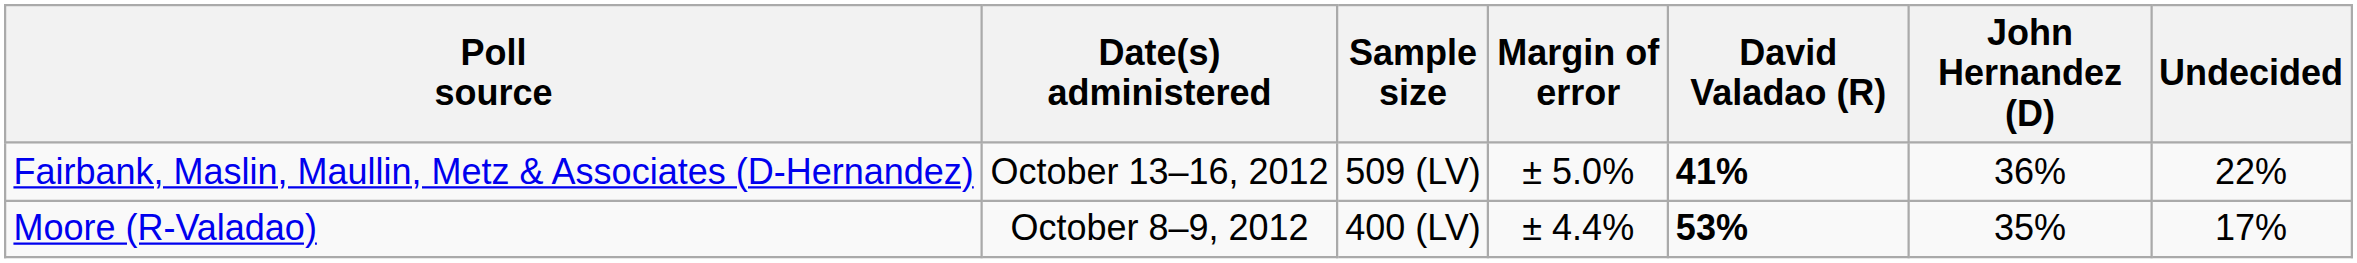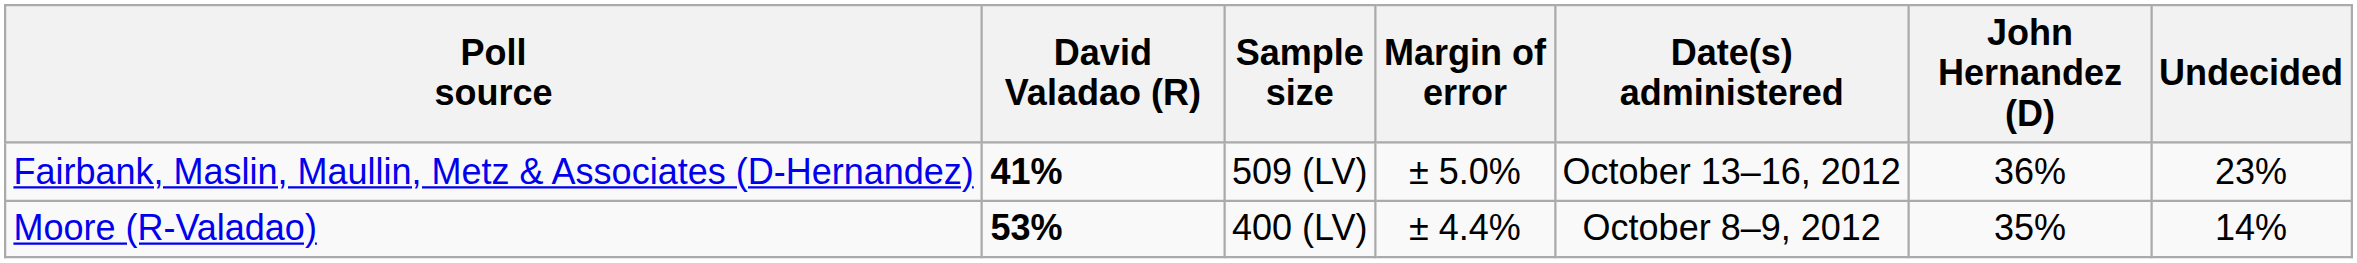 <table class="wikitable">
 <tr>
 <th>Poll<br>source</th>
-<th>Date(s)<br>administered</th>
+<th style="width:100px;">David<br>Valadao (R)</th>
 <th>Sample<br>size</th>
 <th>Margin of<br>error</th>
-<th style="width:100px;">David<br>Valadao (R)</th>
+<th>Date(s)<br>administered</th>
 <th style="width:100px;">John<br>Hernandez (D)</th>
 <th>Undecided</th>
 </tr>
 <tr>
 <td><a href='#'>Fairbank, Maslin, Maullin, Metz & Associates (D-Hernandez)</a></td>
-<td align=center>October 13–16, 2012</td>
+<td><strong>41%</strong></td>
 <td align=center>509 (LV)</td>
 <td align=center>± 5.0%</td>
-<td><strong>41%</strong></td>
+<td align=center>October 13–16, 2012</td>
 <td align=center>36%</td>
-<td align=center>22%</td>
+<td align=center>23%</td>
 </tr>
 <tr>
 <td><a href='#'>Moore (R-Valadao)</a></td>
-<td align=center>October 8–9, 2012</td>
+<td><strong>53%</strong></td>
 <td align=center>400 (LV)</td>
 <td align=center>± 4.4%</td>
-<td><strong>53%</strong></td>
+<td align=center>October 8–9, 2012</td>
 <td align=center>35%</td>
-<td align=center>17%</td>
+<td align=center>14%</td>
 </tr>
 </table>
